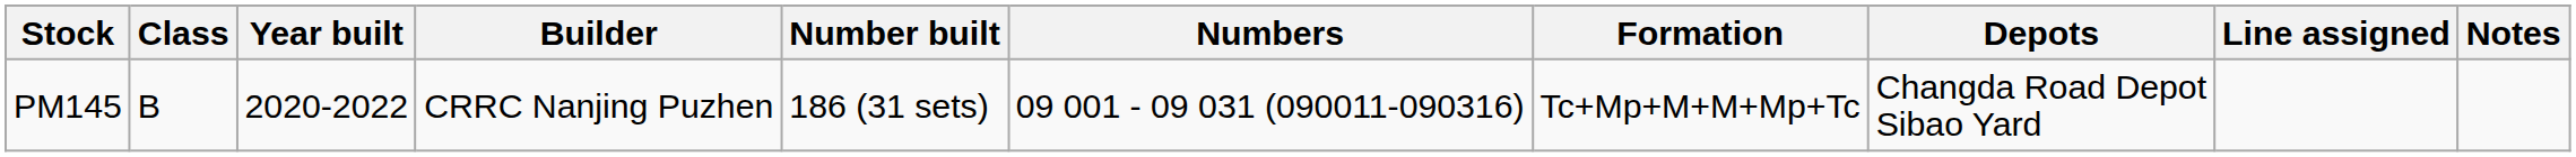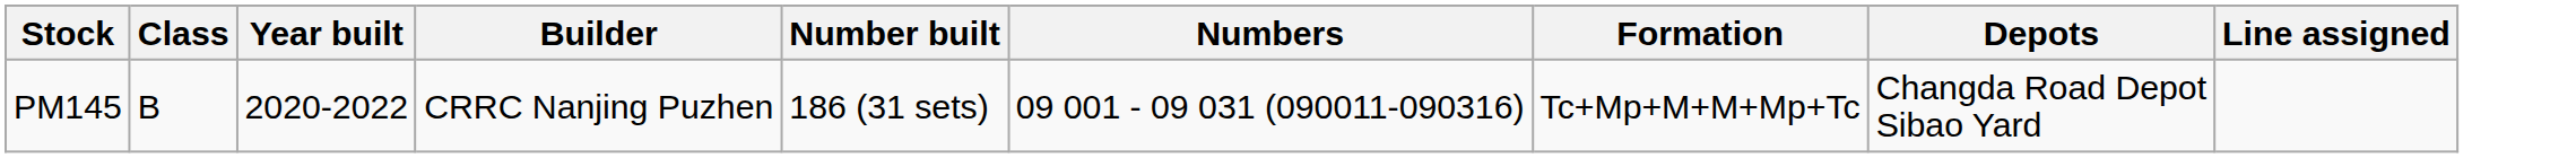 <table class="wikitable sortable" style="font-size: 95%;" |>
 <tr>
 <th>Stock</th>
 <th>Class</th>
 <th>Year built</th>
 <th>Builder</th>
 <th>Number built</th>
 <th>Numbers</th>
 <th>Formation</th>
 <th>Depots</th>
 <th>Line assigned</th>
-<th>Notes</th>
 </tr>
 <tr bo,>
 <td>PM145</td>
 <td>B</td>
 <td>2020-2022</td>
 <td>CRRC Nanjing Puzhen</td>
 <td>186 (31 sets)</td>
 <td>09 001 - 09 031 (090011-090316)</td>
 <td>Tc+Mp+M+M+Mp+Tc</td>
 <td>Changda Road Depot<br>Sibao Yard</td>
 <td></td>
-<td></td>
 </tr>
 </table>
